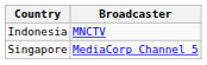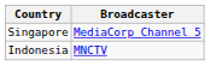 <table class="wikitable">
 <tr>
 <th>Country</th>
 <th>Broadcaster</th>
 </tr>
 <tr>
+<td>Singapore</td>
+<td><a href='#'>MediaCorp Channel 5</a></td>
+</tr>
+<tr>
 <td>Indonesia</td>
 <td><a href='#'>MNCTV</a></td>
 </tr>
-<tr>
-<td>Singapore</td>
-<td><a href='#'>MediaCorp Channel 5</a></td>
-</tr>
 </table>
